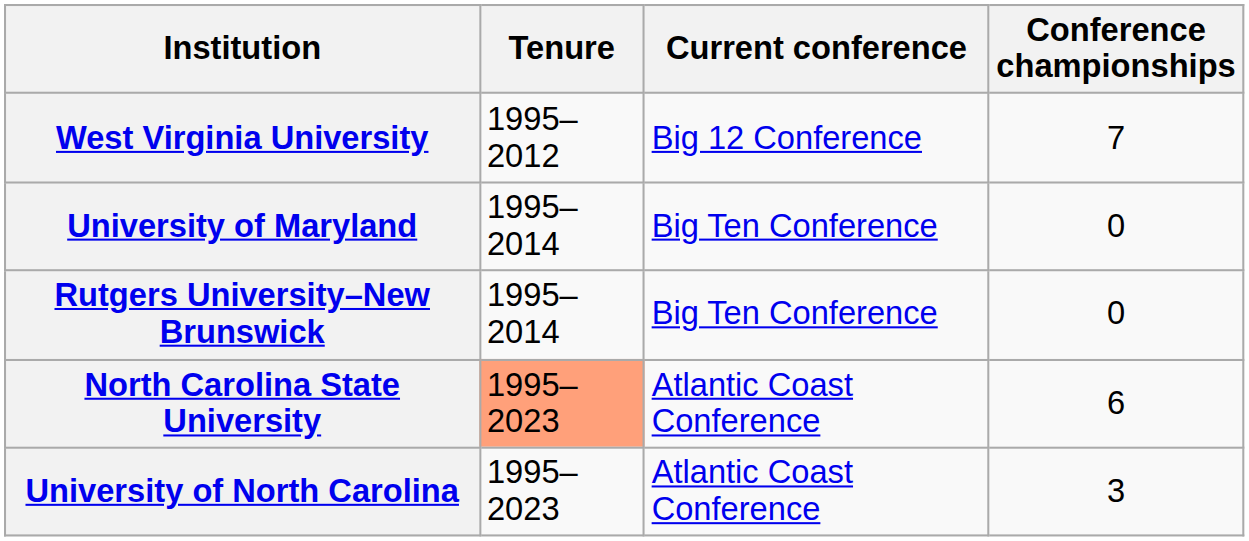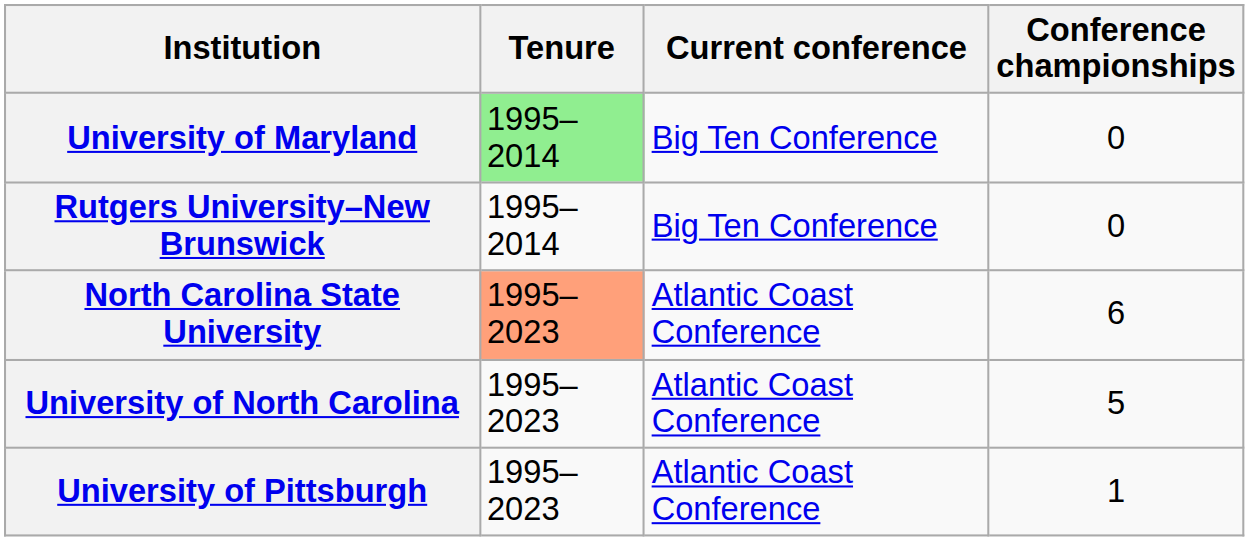 <table class="wikitable sortable plainrowheaders">
 <tr>
 <th scope="col">Institution</th>
 <th scope="col">Tenure</th>
 <th scope="col">Current conference</th>
 <th scope="col">Conference<br>championships</th>
 </tr>
 <tr>
-<th scope="row"><a href='#'>West Virginia University</a></th>
-<td>1995–2012</td>
-<td><a href='#'>Big 12 Conference</a></td>
-<td align=center>7</td>
-</tr>
-<tr>
 <th scope="row"><a href='#'>University of Maryland</a></th>
-<td>1995–2014</td>
+<td style="background: lightgreen;">1995–2014</td>
 <td><a href='#'>Big Ten Conference</a></td>
 <td align=center>0</td>
 </tr>
 <tr>
 <th scope="row"><a href='#'>Rutgers University–New Brunswick</a></th>
 <td>1995–2014</td>
 <td><a href='#'>Big Ten Conference</a></td>
 <td align=center>0</td>
 </tr>
 <tr>
 <th scope="row"><a href='#'>North Carolina State University</a></th>
 <td style="background: lightsalmon;">1995–2023</td>
 <td><a href='#'>Atlantic Coast Conference</a></td>
 <td align=center>6</td>
 </tr>
 <tr>
 <th scope="row"><a href='#'>University of North Carolina</a></th>
 <td>1995–2023</td>
 <td><a href='#'>Atlantic Coast Conference</a></td>
-<td align=center>3</td>
+<td align=center>5</td>
+</tr>
+<tr>
+<th scope="row"><a href='#'>University of Pittsburgh</a></th>
+<td>1995–2023</td>
+<td><a href='#'>Atlantic Coast Conference</a></td>
+<td align=center>1</td>
 </tr>
 </table>
